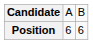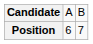 <table class="wikitable">
 <tr>
 <th>Candidate</th>
 <td>A</td>
 <td>B</td>
 </tr>
 <tr>
 <th>Position</th>
 <td>6</td>
-<td>6</td>
+<td>7</td>
 </tr>
 </table>
